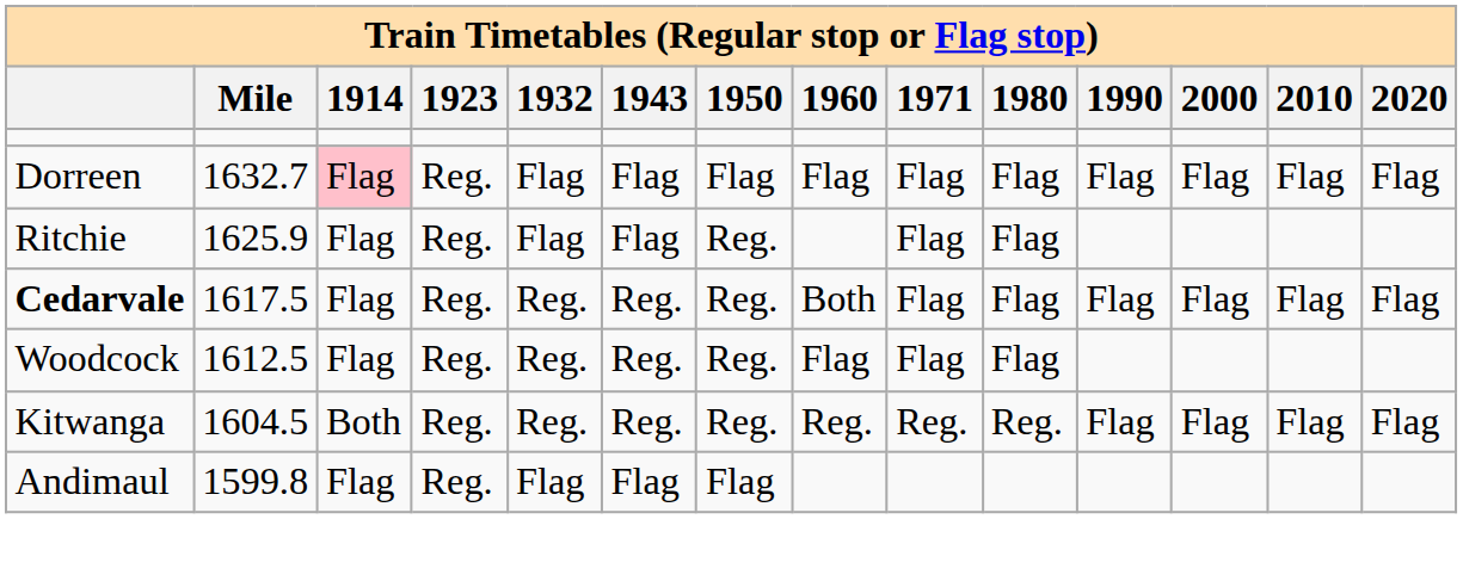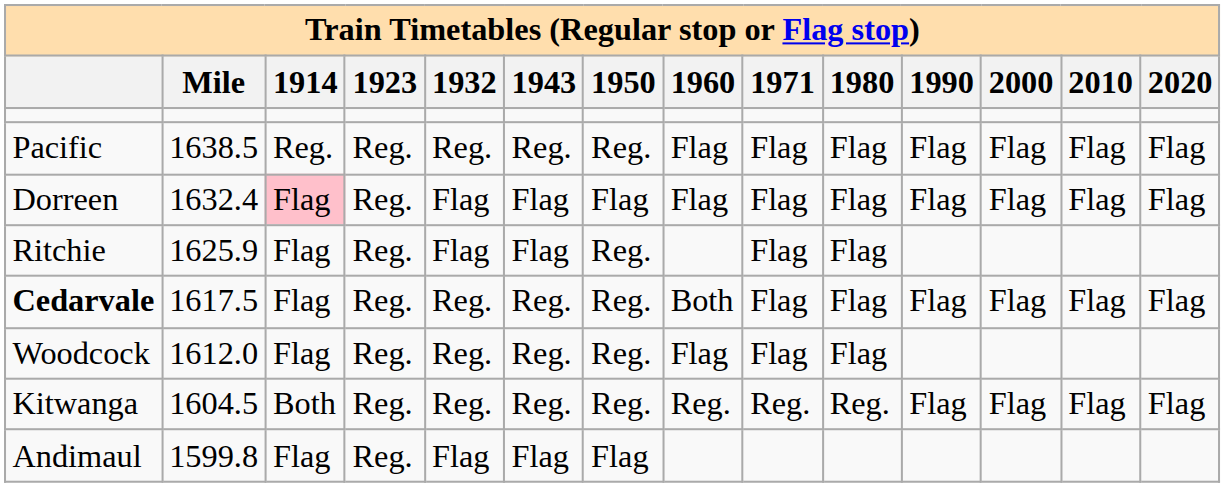 <table class="wikitable">
 <tr>
 <th colspan="14" style="background:#ffdead;">Train Timetables (Regular stop or <a href='#'>Flag stop</a>)</th>
 </tr>
 <tr>
 <th></th>
 <th>Mile</th>
 <th>1914</th>
 <th>1923</th>
 <th>1932</th>
 <th>1943</th>
 <th>1950</th>
 <th>1960</th>
 <th>1971</th>
 <th>1980</th>
 <th>1990</th>
 <th>2000</th>
 <th>2010</th>
 <th>2020</th>
 </tr>
 <tr>
 <td></td>
 <td></td>
 <td></td>
 <td></td>
 <td></td>
 <td></td>
 <td></td>
 <td></td>
 <td></td>
 <td></td>
 <td></td>
 <td></td>
 <td></td>
 <td></td>
 </tr>
 <tr>
+<td>Pacific</td>
+<td>1638.5</td>
+<td>Reg.</td>
+<td>Reg.</td>
+<td>Reg.</td>
+<td>Reg.</td>
+<td>Reg.</td>
+<td>Flag</td>
+<td>Flag</td>
+<td>Flag</td>
+<td>Flag</td>
+<td>Flag</td>
+<td>Flag</td>
+<td>Flag</td>
+</tr>
+<tr>
 <td>Dorreen</td>
-<td>1632.7</td>
+<td>1632.4</td>
 <td style="background: pink;">Flag</td>
 <td>Reg.</td>
 <td>Flag</td>
 <td>Flag</td>
 <td>Flag</td>
 <td>Flag</td>
 <td>Flag</td>
 <td>Flag</td>
 <td>Flag</td>
 <td>Flag</td>
 <td>Flag</td>
 <td>Flag</td>
 </tr>
 <tr>
 <td>Ritchie</td>
 <td>1625.9</td>
 <td>Flag</td>
 <td>Reg.</td>
 <td>Flag</td>
 <td>Flag</td>
 <td>Reg.</td>
 <td></td>
 <td>Flag</td>
 <td>Flag</td>
 <td></td>
 <td></td>
 <td></td>
 <td></td>
 </tr>
 <tr>
 <td><strong>Cedarvale</strong></td>
 <td>1617.5</td>
 <td>Flag</td>
 <td>Reg.</td>
 <td>Reg.</td>
 <td>Reg.</td>
 <td>Reg.</td>
 <td>Both</td>
 <td>Flag</td>
 <td>Flag</td>
 <td>Flag</td>
 <td>Flag</td>
 <td>Flag</td>
 <td>Flag</td>
 </tr>
 <tr>
 <td>Woodcock</td>
-<td>1612.5</td>
+<td>1612.0</td>
 <td>Flag</td>
 <td>Reg.</td>
 <td>Reg.</td>
 <td>Reg.</td>
 <td>Reg.</td>
 <td>Flag</td>
 <td>Flag</td>
 <td>Flag</td>
 <td></td>
 <td></td>
 <td></td>
 <td></td>
 </tr>
 <tr>
 <td>Kitwanga</td>
 <td>1604.5</td>
 <td>Both</td>
 <td>Reg.</td>
 <td>Reg.</td>
 <td>Reg.</td>
 <td>Reg.</td>
 <td>Reg.</td>
 <td>Reg.</td>
 <td>Reg.</td>
 <td>Flag</td>
 <td>Flag</td>
 <td>Flag</td>
 <td>Flag</td>
 </tr>
 <tr>
 <td>Andimaul</td>
 <td>1599.8</td>
 <td>Flag</td>
 <td>Reg.</td>
 <td>Flag</td>
 <td>Flag</td>
 <td>Flag</td>
 <td></td>
 <td></td>
 <td></td>
 <td></td>
 <td></td>
 <td></td>
 <td></td>
 </tr>
 </table>
